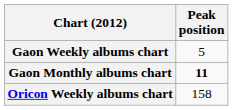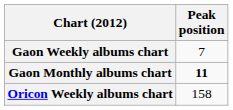 <table class="wikitable sortable plainrowheaders">
 <tr>
 <th>Chart (2012)</th>
 <th>Peak<br>position</th>
 </tr>
 <tr>
 <th scope="row">Gaon Weekly albums chart</th>
-<td style="text-align:center;">5</td>
+<td style="text-align:center;">7</td>
 </tr>
 <tr>
 <th scope="row">Gaon Monthly albums chart</th>
 <td style="text-align:center;"><strong>11</strong></td>
 </tr>
 <tr>
 <th scope="row"><a href='#'>Oricon</a> Weekly albums chart</th>
 <td style="text-align:center;">158</td>
 </tr>
 </table>
